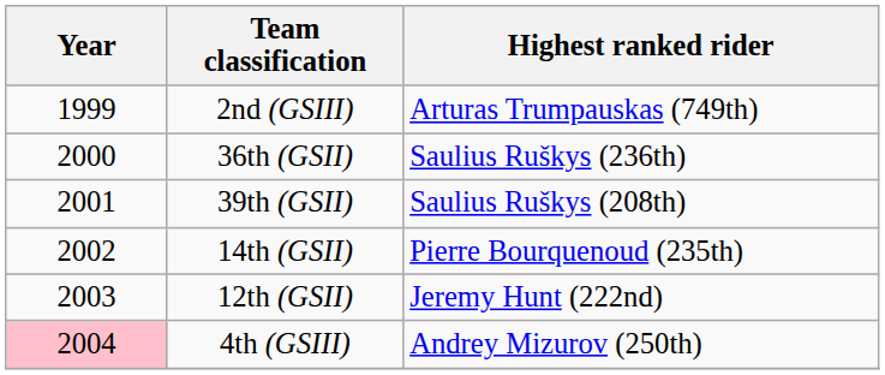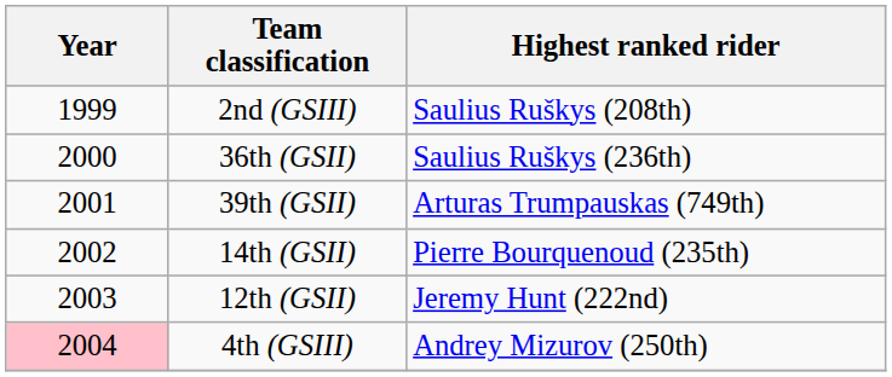 <table class="wikitable" style="text-align:center;">
 <tr>
 <th width=80>Year</th>
 <th width=120>Team classification</th>
 <th width=250>Highest ranked rider</th>
 </tr>
 <tr>
 <td>1999</td>
 <td>2nd <em>(GSIII)</em></td>
-<td align=left> <a href='#'>Arturas Trumpauskas</a> (749th)</td>
+<td align=left> <a href='#'>Saulius Ruškys</a> (208th)</td>
 </tr>
 <tr>
 <td>2000</td>
 <td>36th <em>(GSII)</em></td>
 <td align=left> <a href='#'>Saulius Ruškys</a> (236th)</td>
 </tr>
 <tr>
 <td>2001</td>
 <td>39th <em>(GSII)</em></td>
-<td align=left> <a href='#'>Saulius Ruškys</a> (208th)</td>
+<td align=left> <a href='#'>Arturas Trumpauskas</a> (749th)</td>
 </tr>
 <tr>
 <td>2002</td>
 <td>14th <em>(GSII)</em></td>
 <td align=left> <a href='#'>Pierre Bourquenoud</a> (235th)</td>
 </tr>
 <tr>
 <td>2003</td>
 <td>12th <em>(GSII)</em></td>
 <td align=left> <a href='#'>Jeremy Hunt</a> (222nd)</td>
 </tr>
 <tr>
 <td style="background: pink;">2004</td>
 <td>4th <em>(GSIII)</em></td>
 <td align=left> <a href='#'>Andrey Mizurov</a> (250th)</td>
 </tr>
 <tr>
 </tr>
 </table>
